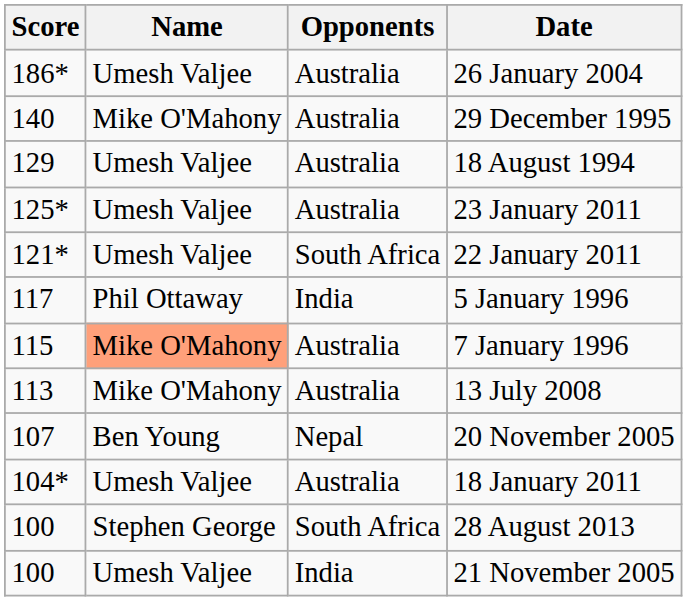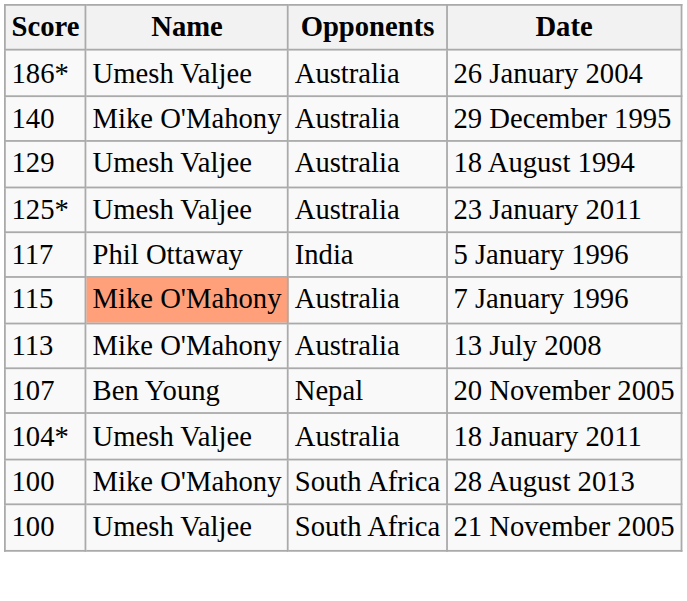 <table class="wikitable">
 <tr>
 <th>Score</th>
 <th>Name</th>
 <th>Opponents</th>
 <th>Date</th>
 </tr>
 <tr>
 <td>186*</td>
 <td>Umesh Valjee</td>
 <td>Australia</td>
 <td>26 January 2004</td>
 </tr>
 <tr>
 <td>140</td>
 <td>Mike O'Mahony</td>
 <td>Australia</td>
 <td>29 December 1995</td>
 </tr>
 <tr>
 <td>129</td>
 <td>Umesh Valjee</td>
 <td>Australia</td>
 <td>18 August 1994</td>
 </tr>
 <tr>
 <td>125*</td>
 <td>Umesh Valjee</td>
 <td>Australia</td>
 <td>23 January 2011</td>
-</tr>
-<tr>
-<td>121*</td>
-<td>Umesh Valjee</td>
-<td>South Africa</td>
-<td>22 January 2011</td>
 </tr>
 <tr>
 <td>117</td>
 <td>Phil Ottaway</td>
 <td>India</td>
 <td>5 January 1996</td>
 </tr>
 <tr>
 <td>115</td>
 <td style="background: lightsalmon;">Mike O'Mahony</td>
 <td>Australia</td>
 <td>7 January 1996</td>
 </tr>
 <tr>
 <td>113</td>
 <td>Mike O'Mahony</td>
 <td>Australia</td>
 <td>13 July 2008</td>
 </tr>
 <tr>
 <td>107</td>
 <td>Ben Young</td>
 <td>Nepal</td>
 <td>20 November 2005</td>
 </tr>
 <tr>
 <td>104*</td>
 <td>Umesh Valjee</td>
 <td>Australia</td>
 <td>18 January 2011</td>
 </tr>
 <tr>
 <td>100</td>
-<td>Stephen George</td>
+<td>Mike O'Mahony</td>
 <td>South Africa</td>
 <td>28 August 2013</td>
 </tr>
 <tr>
 <td>100</td>
 <td>Umesh Valjee</td>
-<td>India</td>
+<td>South Africa</td>
 <td>21 November 2005</td>
 </tr>
 </table>
